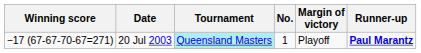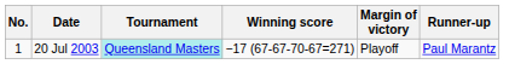 <table class="wikitable" style="font-size:95%;">
 <tr>
-<th>Winning score</th>
+<th>No.</th>
 <th>Date</th>
 <th>Tournament</th>
-<th>No.</th>
+<th>Winning score</th>
 <th>Margin of<br>victory</th>
 <th>Runner-up</th>
 </tr>
 <tr>
-<td>−17 (67-67-70-67=271)</td>
+<td align=center>1</td>
 <td align=right>20 Jul <a href='#'>2003</a></td>
 <td style="background: paleturquoise;"><a href='#'>Queensland Masters</a></td>
-<td align=center>1</td>
+<td>−17 (67-67-70-67=271)</td>
 <td>Playoff</td>
-<td><strong> <a href='#'>Paul Marantz</a></strong></td>
+<td> <a href='#'>Paul Marantz</a></td>
 </tr>
 </table>
